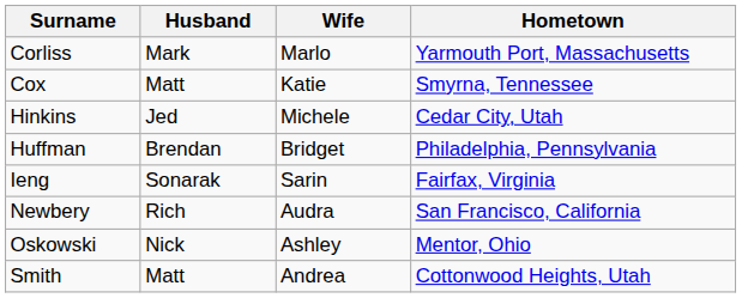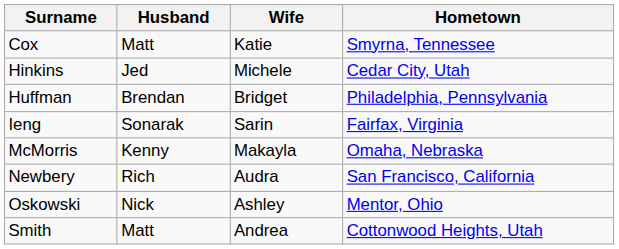 <table class="wikitable" border="1">
 <tr>
 <th width="100">Surname</th>
 <th width="100">Husband</th>
 <th width="100">Wife</th>
 <th width="250">Hometown</th>
-</tr>
-<tr>
-<td>Corliss</td>
-<td>Mark</td>
-<td>Marlo</td>
-<td><a href='#'>Yarmouth Port, Massachusetts</a></td>
 </tr>
 <tr>
 <td>Cox</td>
 <td>Matt</td>
 <td>Katie</td>
 <td><a href='#'>Smyrna, Tennessee</a></td>
 </tr>
 <tr>
 <td>Hinkins</td>
 <td>Jed</td>
 <td>Michele</td>
 <td><a href='#'>Cedar City, Utah</a></td>
 </tr>
 <tr>
 <td>Huffman</td>
 <td>Brendan</td>
 <td>Bridget</td>
 <td><a href='#'>Philadelphia, Pennsylvania</a></td>
 </tr>
 <tr>
 <td>Ieng</td>
 <td>Sonarak</td>
 <td>Sarin</td>
 <td><a href='#'>Fairfax, Virginia</a></td>
 </tr>
 <tr>
+<td>McMorris</td>
+<td>Kenny</td>
+<td>Makayla</td>
+<td><a href='#'>Omaha, Nebraska</a></td>
+</tr>
+<tr>
 <td>Newbery</td>
 <td>Rich</td>
 <td>Audra</td>
 <td><a href='#'>San Francisco, California</a></td>
 </tr>
 <tr>
 <td>Oskowski</td>
 <td>Nick</td>
 <td>Ashley</td>
 <td><a href='#'>Mentor, Ohio</a></td>
 </tr>
 <tr>
 <td>Smith</td>
 <td>Matt</td>
 <td>Andrea</td>
 <td><a href='#'>Cottonwood Heights, Utah</a></td>
 </tr>
 </table>
